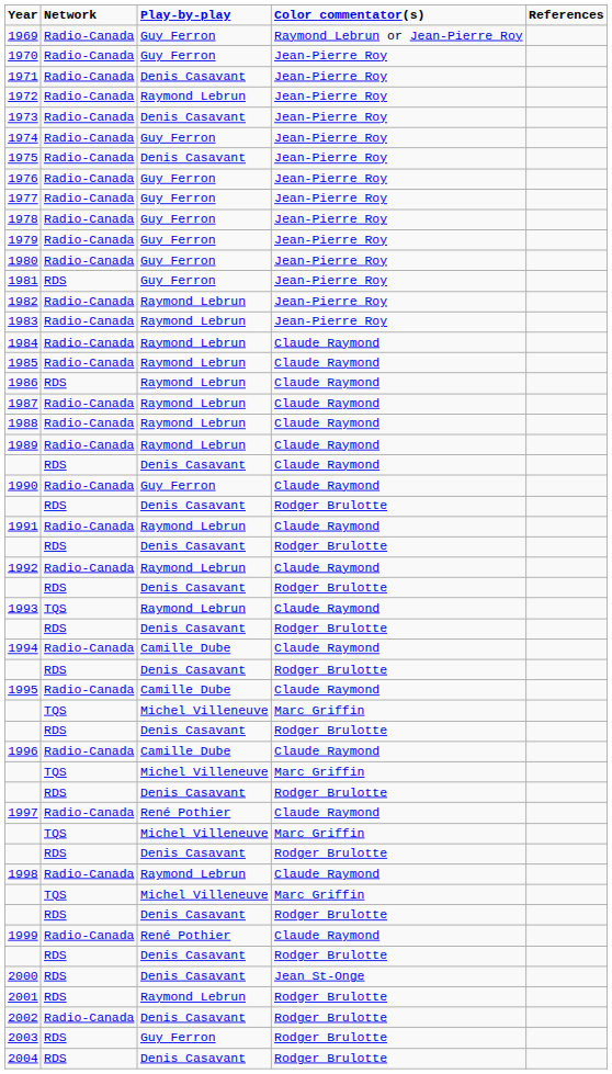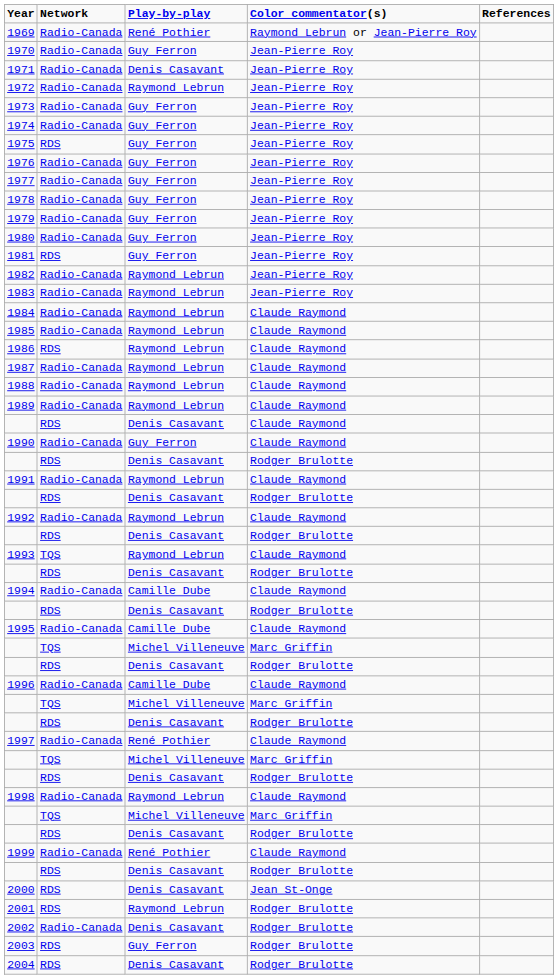 <table class="wikitable">
 <tr>
 <td><strong>Year</strong></td>
 <td><strong>Network</strong></td>
 <td><strong><a href='#'>Play-by-play</a></strong></td>
 <td><strong><a href='#'>Color commentator</a>(s)</strong></td>
 <td><strong>References</strong></td>
 </tr>
 <tr>
 <td><a href='#'>1969</a></td>
 <td><a href='#'>Radio-Canada</a></td>
-<td><a href='#'>Guy Ferron</a></td>
+<td><a href='#'>René Pothier</a></td>
 <td><a href='#'>Raymond Lebrun</a> or <a href='#'>Jean-Pierre Roy</a></td>
 <td></td>
 </tr>
 <tr>
 <td><a href='#'>1970</a></td>
 <td><a href='#'>Radio-Canada</a></td>
 <td><a href='#'>Guy Ferron</a></td>
 <td><a href='#'>Jean-Pierre Roy</a></td>
 <td></td>
 </tr>
 <tr>
 <td><a href='#'>1971</a></td>
 <td><a href='#'>Radio-Canada</a></td>
 <td><a href='#'>Denis Casavant</a></td>
 <td><a href='#'>Jean-Pierre Roy</a></td>
 <td></td>
 </tr>
 <tr>
 <td><a href='#'>1972</a></td>
 <td><a href='#'>Radio-Canada</a></td>
 <td><a href='#'>Raymond Lebrun</a></td>
 <td><a href='#'>Jean-Pierre Roy</a></td>
 <td></td>
 </tr>
 <tr>
 <td><a href='#'>1973</a></td>
 <td><a href='#'>Radio-Canada</a></td>
-<td><a href='#'>Denis Casavant</a></td>
+<td><a href='#'>Guy Ferron</a></td>
 <td><a href='#'>Jean-Pierre Roy</a></td>
 <td></td>
 </tr>
 <tr>
 <td><a href='#'>1974</a></td>
 <td><a href='#'>Radio-Canada</a></td>
 <td><a href='#'>Guy Ferron</a></td>
 <td><a href='#'>Jean-Pierre Roy</a></td>
 <td></td>
 </tr>
 <tr>
 <td><a href='#'>1975</a></td>
-<td><a href='#'>Radio-Canada</a></td>
-<td><a href='#'>Denis Casavant</a></td>
+<td><a href='#'>RDS</a></td>
+<td><a href='#'>Guy Ferron</a></td>
 <td><a href='#'>Jean-Pierre Roy</a></td>
 <td></td>
 </tr>
 <tr>
 <td><a href='#'>1976</a></td>
 <td><a href='#'>Radio-Canada</a></td>
 <td><a href='#'>Guy Ferron</a></td>
 <td><a href='#'>Jean-Pierre Roy</a></td>
 <td></td>
 </tr>
 <tr>
 <td><a href='#'>1977</a></td>
 <td><a href='#'>Radio-Canada</a></td>
 <td><a href='#'>Guy Ferron</a></td>
 <td><a href='#'>Jean-Pierre Roy</a></td>
 <td></td>
 </tr>
 <tr>
 <td><a href='#'>1978</a></td>
 <td><a href='#'>Radio-Canada</a></td>
 <td><a href='#'>Guy Ferron</a></td>
 <td><a href='#'>Jean-Pierre Roy</a></td>
 <td></td>
 </tr>
 <tr>
 <td><a href='#'>1979</a></td>
 <td><a href='#'>Radio-Canada</a></td>
 <td><a href='#'>Guy Ferron</a></td>
 <td><a href='#'>Jean-Pierre Roy</a></td>
 <td></td>
 </tr>
 <tr>
 <td><a href='#'>1980</a></td>
 <td><a href='#'>Radio-Canada</a></td>
 <td><a href='#'>Guy Ferron</a></td>
 <td><a href='#'>Jean-Pierre Roy</a></td>
 <td></td>
 </tr>
 <tr>
 <td><a href='#'>1981</a></td>
 <td><a href='#'>RDS</a></td>
 <td><a href='#'>Guy Ferron</a></td>
 <td><a href='#'>Jean-Pierre Roy</a></td>
 <td></td>
 </tr>
 <tr>
 <td><a href='#'>1982</a></td>
 <td><a href='#'>Radio-Canada</a></td>
 <td><a href='#'>Raymond Lebrun</a></td>
 <td><a href='#'>Jean-Pierre Roy</a></td>
 <td></td>
 </tr>
 <tr>
 <td><a href='#'>1983</a></td>
 <td><a href='#'>Radio-Canada</a></td>
 <td><a href='#'>Raymond Lebrun</a></td>
 <td><a href='#'>Jean-Pierre Roy</a></td>
 <td></td>
 </tr>
 <tr>
 <td><a href='#'>1984</a></td>
 <td><a href='#'>Radio-Canada</a></td>
 <td><a href='#'>Raymond Lebrun</a></td>
 <td><a href='#'>Claude Raymond</a></td>
 <td></td>
 </tr>
 <tr>
 <td><a href='#'>1985</a></td>
 <td><a href='#'>Radio-Canada</a></td>
 <td><a href='#'>Raymond Lebrun</a></td>
 <td><a href='#'>Claude Raymond</a></td>
 <td></td>
 </tr>
 <tr>
 <td><a href='#'>1986</a></td>
 <td><a href='#'>RDS</a></td>
 <td><a href='#'>Raymond Lebrun</a></td>
 <td><a href='#'>Claude Raymond</a></td>
 <td></td>
 </tr>
 <tr>
 <td><a href='#'>1987</a></td>
 <td><a href='#'>Radio-Canada</a></td>
 <td><a href='#'>Raymond Lebrun</a></td>
 <td><a href='#'>Claude Raymond</a></td>
 <td></td>
 </tr>
 <tr>
 <td><a href='#'>1988</a></td>
 <td><a href='#'>Radio-Canada</a></td>
 <td><a href='#'>Raymond Lebrun</a></td>
 <td><a href='#'>Claude Raymond</a></td>
 <td></td>
 </tr>
 <tr>
 <td><a href='#'>1989</a></td>
 <td><a href='#'>Radio-Canada</a></td>
 <td><a href='#'>Raymond Lebrun</a></td>
 <td><a href='#'>Claude Raymond</a></td>
 <td></td>
 </tr>
 <tr>
 <td></td>
 <td><a href='#'>RDS</a></td>
 <td><a href='#'>Denis Casavant</a></td>
 <td><a href='#'>Claude Raymond</a></td>
 <td></td>
 </tr>
 <tr>
 <td><a href='#'>1990</a></td>
 <td><a href='#'>Radio-Canada</a></td>
 <td><a href='#'>Guy Ferron</a></td>
 <td><a href='#'>Claude Raymond</a></td>
 <td></td>
 </tr>
 <tr>
 <td></td>
 <td><a href='#'>RDS</a></td>
 <td><a href='#'>Denis Casavant</a></td>
 <td><a href='#'>Rodger Brulotte</a></td>
 <td></td>
 </tr>
 <tr>
 <td><a href='#'>1991</a></td>
 <td><a href='#'>Radio-Canada</a></td>
 <td><a href='#'>Raymond Lebrun</a></td>
 <td><a href='#'>Claude Raymond</a></td>
 <td></td>
 </tr>
 <tr>
 <td></td>
 <td><a href='#'>RDS</a></td>
 <td><a href='#'>Denis Casavant</a></td>
 <td><a href='#'>Rodger Brulotte</a></td>
 <td></td>
 </tr>
 <tr>
 <td><a href='#'>1992</a></td>
 <td><a href='#'>Radio-Canada</a></td>
 <td><a href='#'>Raymond Lebrun</a></td>
 <td><a href='#'>Claude Raymond</a></td>
 <td></td>
 </tr>
 <tr>
 <td></td>
 <td><a href='#'>RDS</a></td>
 <td><a href='#'>Denis Casavant</a></td>
 <td><a href='#'>Rodger Brulotte</a></td>
 <td></td>
 </tr>
 <tr>
 <td><a href='#'>1993</a></td>
 <td><a href='#'>TQS</a></td>
 <td><a href='#'>Raymond Lebrun</a></td>
 <td><a href='#'>Claude Raymond</a></td>
 <td></td>
 </tr>
 <tr>
 <td></td>
 <td><a href='#'>RDS</a></td>
 <td><a href='#'>Denis Casavant</a></td>
 <td><a href='#'>Rodger Brulotte</a></td>
 <td></td>
 </tr>
 <tr>
 <td><a href='#'>1994</a></td>
 <td><a href='#'>Radio-Canada</a></td>
 <td><a href='#'>Camille Dube</a></td>
 <td><a href='#'>Claude Raymond</a></td>
 <td></td>
 </tr>
 <tr>
 <td></td>
 <td><a href='#'>RDS</a></td>
 <td><a href='#'>Denis Casavant</a></td>
 <td><a href='#'>Rodger Brulotte</a></td>
 <td></td>
 </tr>
 <tr>
 <td><a href='#'>1995</a></td>
 <td><a href='#'>Radio-Canada</a></td>
 <td><a href='#'>Camille Dube</a></td>
 <td><a href='#'>Claude Raymond</a></td>
 <td></td>
 </tr>
 <tr>
 <td></td>
 <td><a href='#'>TQS</a></td>
 <td><a href='#'>Michel Villeneuve</a></td>
 <td><a href='#'>Marc Griffin</a></td>
 <td></td>
 </tr>
 <tr>
 <td></td>
 <td><a href='#'>RDS</a></td>
 <td><a href='#'>Denis Casavant</a></td>
 <td><a href='#'>Rodger Brulotte</a></td>
 <td></td>
 </tr>
 <tr>
 <td><a href='#'>1996</a></td>
 <td><a href='#'>Radio-Canada</a></td>
 <td><a href='#'>Camille Dube</a></td>
 <td><a href='#'>Claude Raymond</a></td>
 <td></td>
 </tr>
 <tr>
 <td></td>
 <td><a href='#'>TQS</a></td>
 <td><a href='#'>Michel Villeneuve</a></td>
 <td><a href='#'>Marc Griffin</a></td>
 <td></td>
 </tr>
 <tr>
 <td></td>
 <td><a href='#'>RDS</a></td>
 <td><a href='#'>Denis Casavant</a></td>
 <td><a href='#'>Rodger Brulotte</a></td>
 <td></td>
 </tr>
 <tr>
 <td><a href='#'>1997</a></td>
 <td><a href='#'>Radio-Canada</a></td>
 <td><a href='#'>René Pothier</a></td>
 <td><a href='#'>Claude Raymond</a></td>
 <td></td>
 </tr>
 <tr>
 <td></td>
 <td><a href='#'>TQS</a></td>
 <td><a href='#'>Michel Villeneuve</a></td>
 <td><a href='#'>Marc Griffin</a></td>
 <td></td>
 </tr>
 <tr>
 <td></td>
 <td><a href='#'>RDS</a></td>
 <td><a href='#'>Denis Casavant</a></td>
 <td><a href='#'>Rodger Brulotte</a></td>
 <td></td>
 </tr>
 <tr>
 <td><a href='#'>1998</a></td>
 <td><a href='#'>Radio-Canada</a></td>
 <td><a href='#'>Raymond Lebrun</a></td>
 <td><a href='#'>Claude Raymond</a></td>
 <td></td>
 </tr>
 <tr>
 <td></td>
 <td><a href='#'>TQS</a></td>
 <td><a href='#'>Michel Villeneuve</a></td>
 <td><a href='#'>Marc Griffin</a></td>
 <td></td>
 </tr>
 <tr>
 <td></td>
 <td><a href='#'>RDS</a></td>
 <td><a href='#'>Denis Casavant</a></td>
 <td><a href='#'>Rodger Brulotte</a></td>
 <td></td>
 </tr>
 <tr>
 <td><a href='#'>1999</a></td>
 <td><a href='#'>Radio-Canada</a></td>
 <td><a href='#'>René Pothier</a></td>
 <td><a href='#'>Claude Raymond</a></td>
 <td></td>
 </tr>
 <tr>
 <td></td>
 <td><a href='#'>RDS</a></td>
 <td><a href='#'>Denis Casavant</a></td>
 <td><a href='#'>Rodger Brulotte</a></td>
 <td></td>
 </tr>
 <tr>
 <td><a href='#'>2000</a></td>
 <td><a href='#'>RDS</a></td>
 <td><a href='#'>Denis Casavant</a></td>
 <td><a href='#'>Jean St-Onge</a></td>
 <td></td>
 </tr>
 <tr>
 <td><a href='#'>2001</a></td>
 <td><a href='#'>RDS</a></td>
 <td><a href='#'>Raymond Lebrun</a></td>
 <td><a href='#'>Rodger Brulotte</a></td>
 <td></td>
 </tr>
 <tr>
 <td><a href='#'>2002</a></td>
 <td><a href='#'>Radio-Canada</a></td>
 <td><a href='#'>Denis Casavant</a></td>
 <td><a href='#'>Rodger Brulotte</a></td>
 <td></td>
 </tr>
 <tr>
 <td><a href='#'>2003</a></td>
 <td><a href='#'>RDS</a></td>
 <td><a href='#'>Guy Ferron</a></td>
 <td><a href='#'>Rodger Brulotte</a></td>
 <td></td>
 </tr>
 <tr>
 <td><a href='#'>2004</a></td>
 <td><a href='#'>RDS</a></td>
 <td><a href='#'>Denis Casavant</a></td>
 <td><a href='#'>Rodger Brulotte</a></td>
 <td></td>
 </tr>
 </table>
